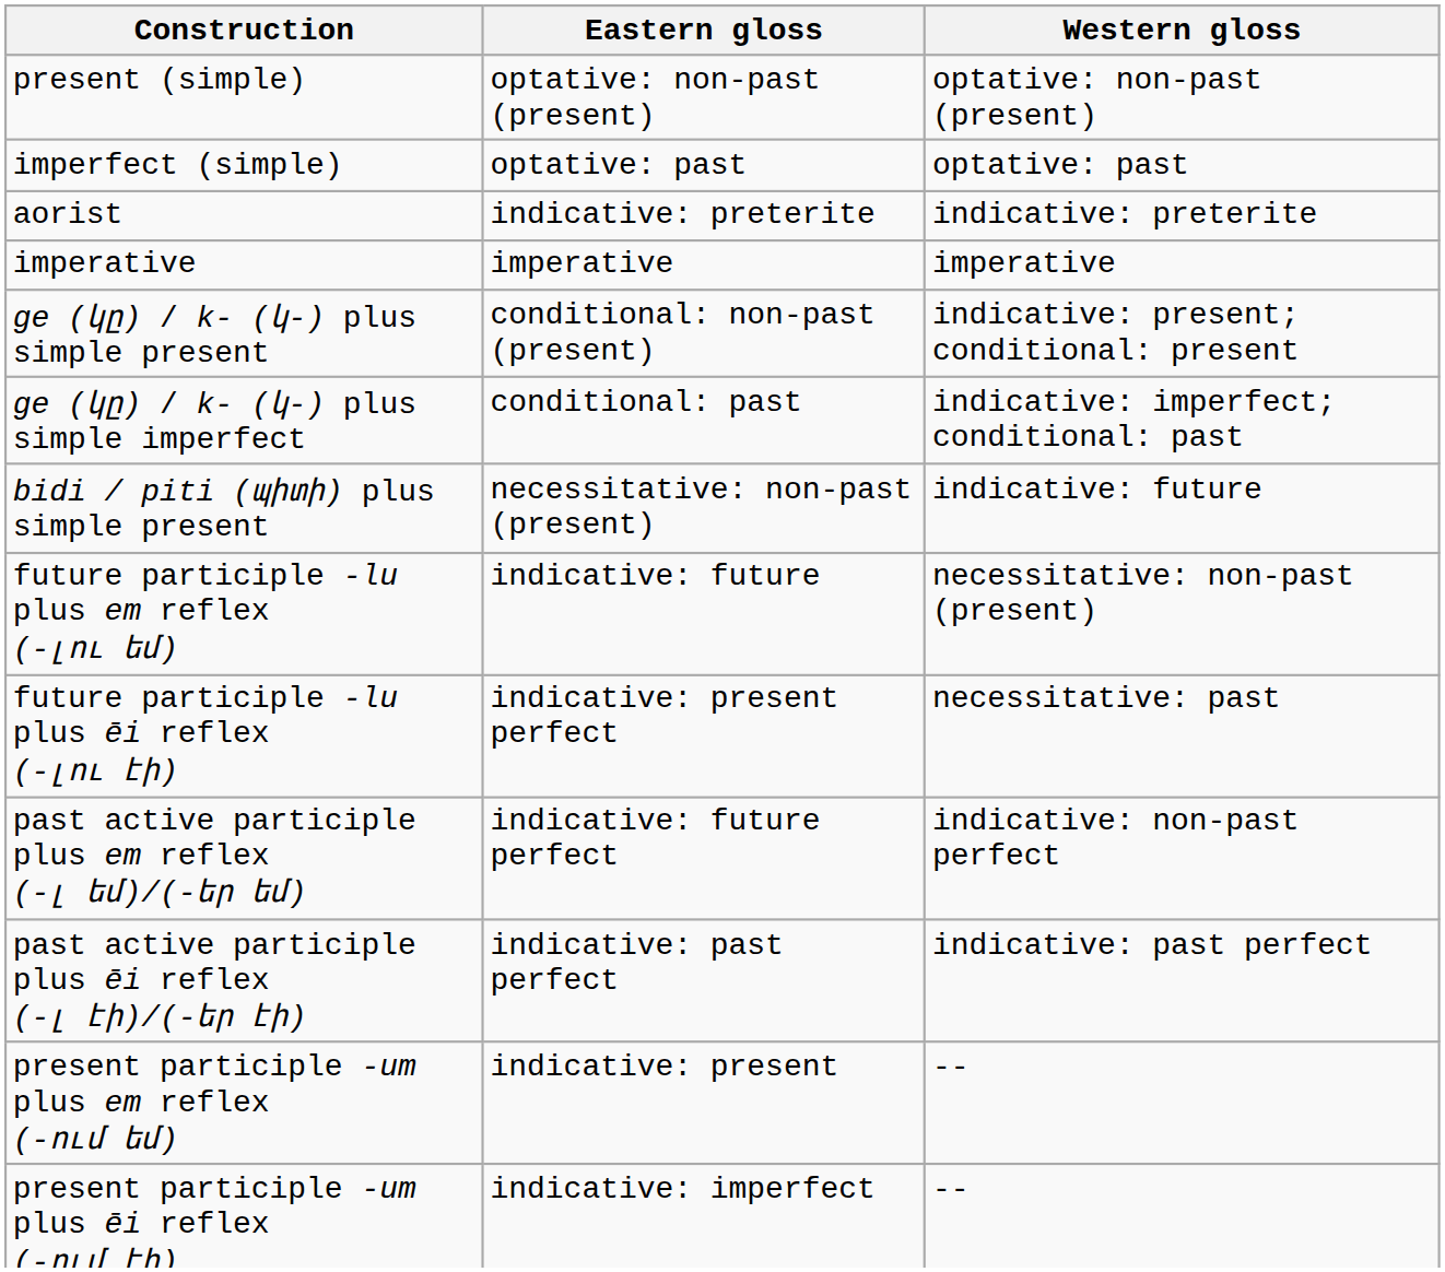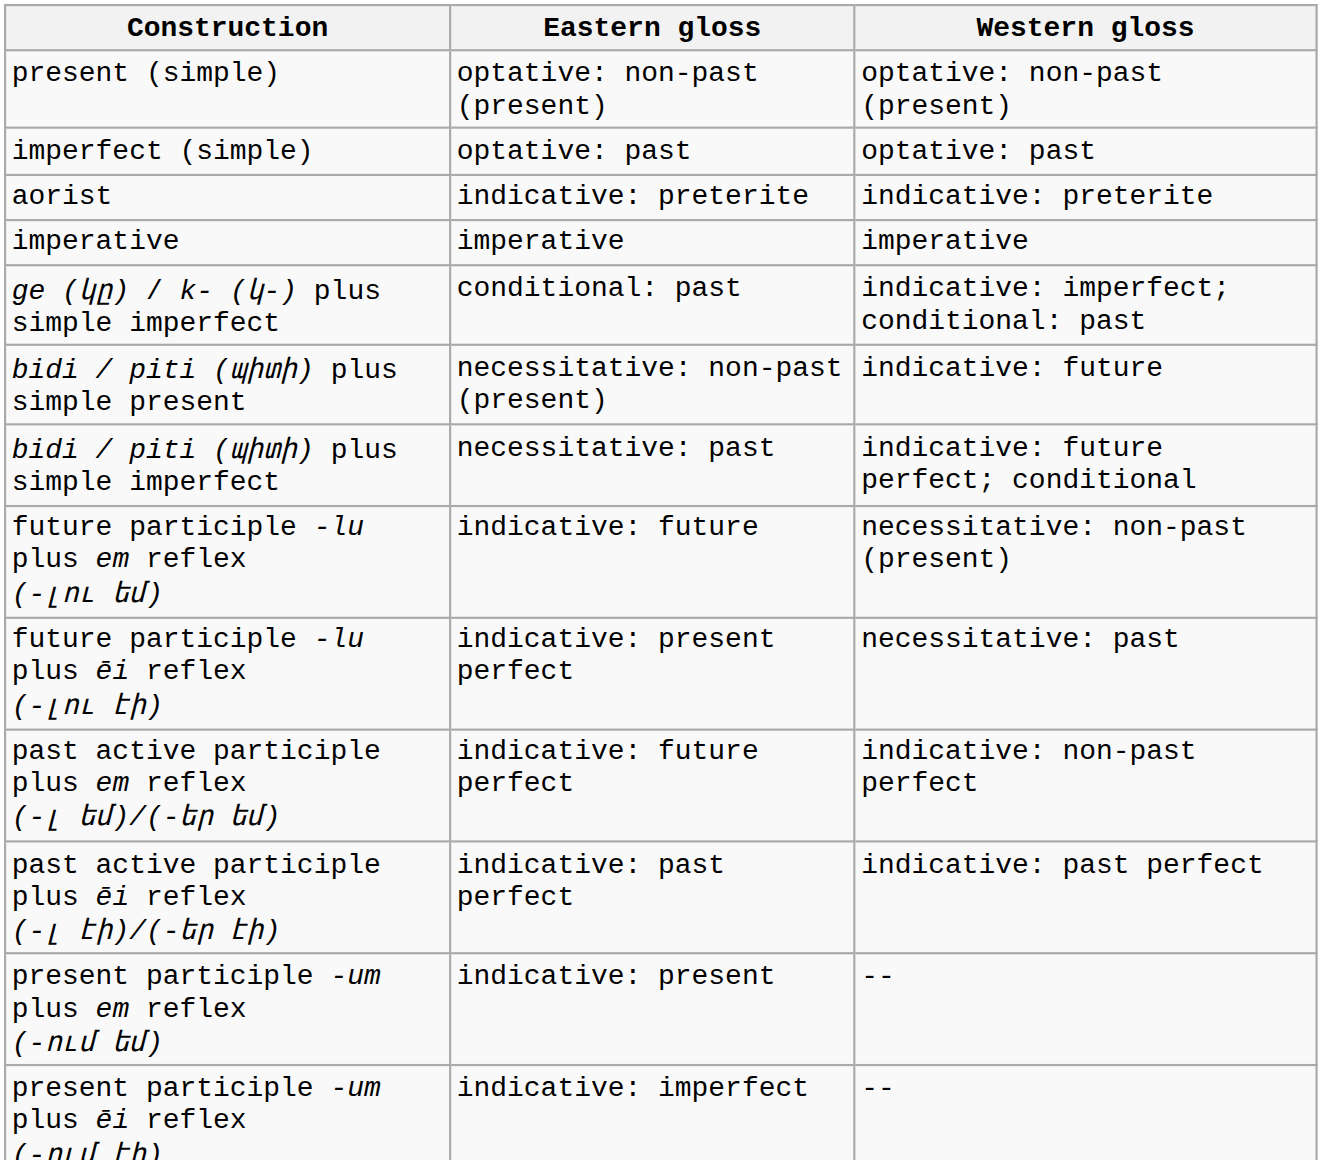 <table class="wikitable sortable">
 <tr>
 <th>Construction</th>
 <th>Eastern gloss</th>
 <th>Western gloss</th>
 </tr>
 <tr valign=top>
 <td>present (simple)</td>
 <td>optative: non-past (present)</td>
 <td>optative: non-past (present)</td>
 </tr>
 <tr valign=top>
 <td>imperfect (simple)</td>
 <td>optative: past</td>
 <td>optative: past</td>
 </tr>
 <tr valign=top>
 <td>aorist</td>
 <td>indicative: preterite</td>
 <td>indicative: preterite</td>
 </tr>
 <tr valign=top>
 <td>imperative</td>
 <td>imperative</td>
 <td>imperative</td>
 </tr>
 <tr valign=top>
-<td><em>ge (կը)</em> / <em>k- (կ-)</em> plus simple present</td>
-<td>conditional: non-past (present)</td>
-<td>indicative: present; conditional: present</td>
-</tr>
-<tr valign=top>
 <td><em>ge (կը)</em> / <em>k- (կ-)</em> plus simple imperfect</td>
 <td>conditional: past</td>
 <td>indicative: imperfect; conditional: past</td>
 </tr>
 <tr valign=top>
 <td><em>bidi / piti (պիտի)</em> plus simple present</td>
 <td>necessitative: non-past (present)</td>
 <td>indicative: future</td>
+</tr>
+<tr valign=top>
+<td><em>bidi / piti (պիտի)</em> plus simple imperfect</td>
+<td>necessitative: past</td>
+<td>indicative: future perfect; conditional</td>
 </tr>
 <tr valign=top>
 <td>future participle <em>-lu</em> plus <em>em</em> reflex<br><em>(-լու եմ)</em></td>
 <td>indicative: future</td>
 <td>necessitative: non-past (present)</td>
 </tr>
 <tr valign=top>
 <td>future participle <em>-lu</em> plus <em>ēi</em> reflex<br><em>(-լու էի)</em></td>
 <td>indicative: present perfect</td>
 <td>necessitative: past</td>
 </tr>
 <tr valign=top>
 <td>past active participle plus <em>em</em> reflex<br><em>(-լ եմ)/(-եր եմ)</em></td>
 <td>indicative: future perfect</td>
 <td>indicative: non-past perfect</td>
 </tr>
 <tr valign=top>
 <td>past active participle plus <em>ēi</em> reflex<br><em>(-լ էի)/(-եր էի)</em></td>
 <td>indicative: past perfect</td>
 <td>indicative: past perfect</td>
 </tr>
 <tr valign=top>
 <td>present participle <em>-um</em> plus <em>em</em> reflex<br><em>(-ում եմ)</em></td>
 <td>indicative: present</td>
 <td>--</td>
 </tr>
 <tr valign=top>
 <td>present participle <em>-um</em> plus <em>ēi</em> reflex<br><em>(-ում էի)</em></td>
 <td>indicative: imperfect</td>
 <td>--</td>
 </tr>
 </table>
